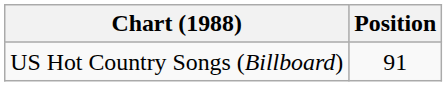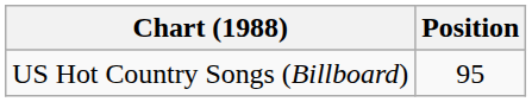 <table class="wikitable">
 <tr>
 <th>Chart (1988)</th>
 <th>Position</th>
 </tr>
 <tr>
 <td>US Hot Country Songs (<em>Billboard</em>)</td>
-<td align="center">91</td>
+<td align="center">95</td>
 </tr>
 </table>
